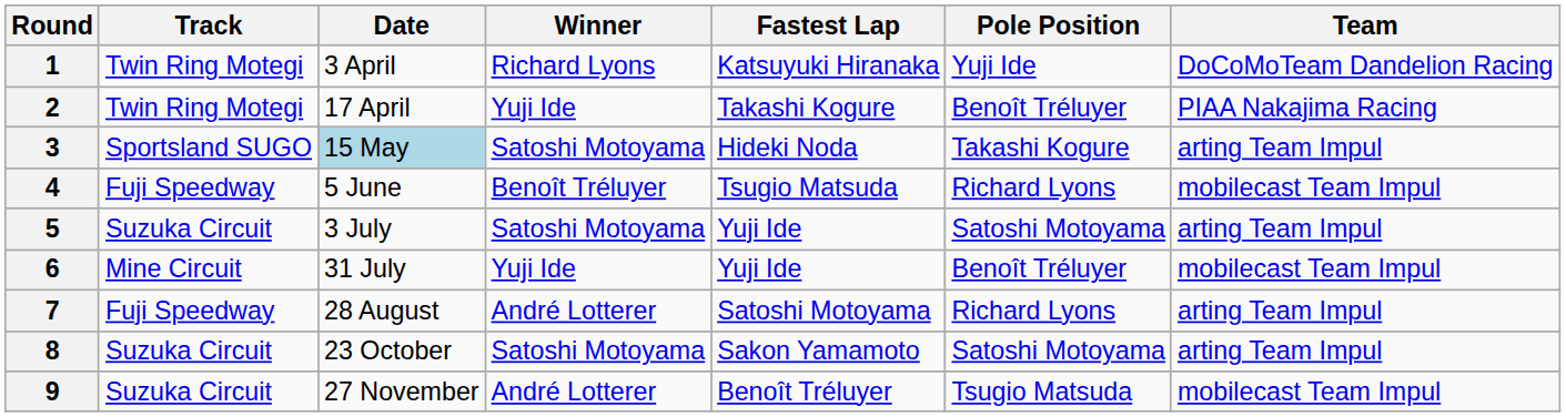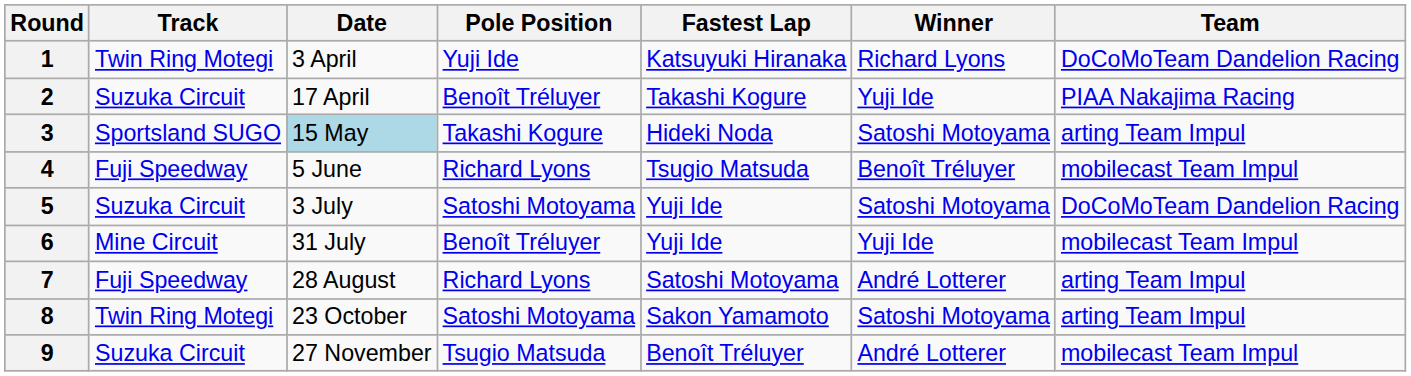 <table class="wikitable" style="font-size:85%">
 <tr>
 <th>Round</th>
 <th>Track</th>
 <th>Date</th>
+<th>Pole Position</th>
+<th>Fastest Lap</th>
 <th>Winner</th>
-<th>Fastest Lap</th>
-<th>Pole Position</th>
 <th>Team</th>
 </tr>
 <tr>
 <th>1</th>
 <td><a href='#'>Twin Ring Motegi</a></td>
 <td>3 April</td>
+<td> <a href='#'>Yuji Ide</a></td>
+<td> <a href='#'>Katsuyuki Hiranaka</a></td>
 <td> <a href='#'>Richard Lyons</a></td>
-<td> <a href='#'>Katsuyuki Hiranaka</a></td>
-<td> <a href='#'>Yuji Ide</a></td>
 <td><a href='#'>DoCoMoTeam Dandelion Racing</a></td>
 </tr>
 <tr>
 <th>2</th>
-<td><a href='#'>Twin Ring Motegi</a></td>
+<td><a href='#'>Suzuka Circuit</a></td>
 <td>17 April</td>
+<td> <a href='#'>Benoît Tréluyer</a></td>
+<td> <a href='#'>Takashi Kogure</a></td>
 <td> <a href='#'>Yuji Ide</a></td>
-<td> <a href='#'>Takashi Kogure</a></td>
-<td> <a href='#'>Benoît Tréluyer</a></td>
 <td><a href='#'>PIAA Nakajima Racing</a></td>
 </tr>
 <tr>
 <th>3</th>
 <td><a href='#'>Sportsland SUGO</a></td>
 <td style="background: lightblue;">15 May</td>
+<td> <a href='#'>Takashi Kogure</a></td>
+<td> <a href='#'>Hideki Noda</a></td>
 <td> <a href='#'>Satoshi Motoyama</a></td>
-<td> <a href='#'>Hideki Noda</a></td>
-<td> <a href='#'>Takashi Kogure</a></td>
 <td><a href='#'>arting Team Impul</a></td>
 </tr>
 <tr>
 <th>4</th>
 <td><a href='#'>Fuji Speedway</a></td>
 <td>5 June</td>
+<td> <a href='#'>Richard Lyons</a></td>
+<td> <a href='#'>Tsugio Matsuda</a></td>
 <td> <a href='#'>Benoît Tréluyer</a></td>
-<td> <a href='#'>Tsugio Matsuda</a></td>
-<td> <a href='#'>Richard Lyons</a></td>
 <td><a href='#'>mobilecast Team Impul</a></td>
 </tr>
 <tr>
 <th>5</th>
 <td><a href='#'>Suzuka Circuit</a></td>
 <td>3 July</td>
 <td> <a href='#'>Satoshi Motoyama</a></td>
 <td> <a href='#'>Yuji Ide</a></td>
 <td> <a href='#'>Satoshi Motoyama</a></td>
-<td><a href='#'>arting Team Impul</a></td>
+<td><a href='#'>DoCoMoTeam Dandelion Racing</a></td>
 </tr>
 <tr>
 <th>6</th>
 <td><a href='#'>Mine Circuit</a></td>
 <td>31 July</td>
+<td> <a href='#'>Benoît Tréluyer</a></td>
 <td> <a href='#'>Yuji Ide</a></td>
 <td> <a href='#'>Yuji Ide</a></td>
-<td> <a href='#'>Benoît Tréluyer</a></td>
 <td><a href='#'>mobilecast Team Impul</a></td>
 </tr>
 <tr>
 <th>7</th>
 <td><a href='#'>Fuji Speedway</a></td>
 <td>28 August</td>
+<td> <a href='#'>Richard Lyons</a></td>
+<td> <a href='#'>Satoshi Motoyama</a></td>
 <td> <a href='#'>André Lotterer</a></td>
-<td> <a href='#'>Satoshi Motoyama</a></td>
-<td> <a href='#'>Richard Lyons</a></td>
 <td><a href='#'>arting Team Impul</a></td>
 </tr>
 <tr>
 <th>8</th>
-<td><a href='#'>Suzuka Circuit</a></td>
+<td><a href='#'>Twin Ring Motegi</a></td>
 <td>23 October</td>
 <td> <a href='#'>Satoshi Motoyama</a></td>
 <td> <a href='#'>Sakon Yamamoto</a></td>
 <td> <a href='#'>Satoshi Motoyama</a></td>
 <td><a href='#'>arting Team Impul</a></td>
 </tr>
 <tr>
 <th>9</th>
 <td><a href='#'>Suzuka Circuit</a></td>
 <td>27 November</td>
+<td> <a href='#'>Tsugio Matsuda</a></td>
+<td> <a href='#'>Benoît Tréluyer</a></td>
 <td> <a href='#'>André Lotterer</a></td>
-<td> <a href='#'>Benoît Tréluyer</a></td>
-<td> <a href='#'>Tsugio Matsuda</a></td>
 <td><a href='#'>mobilecast Team Impul</a></td>
 </tr>
 </table>
